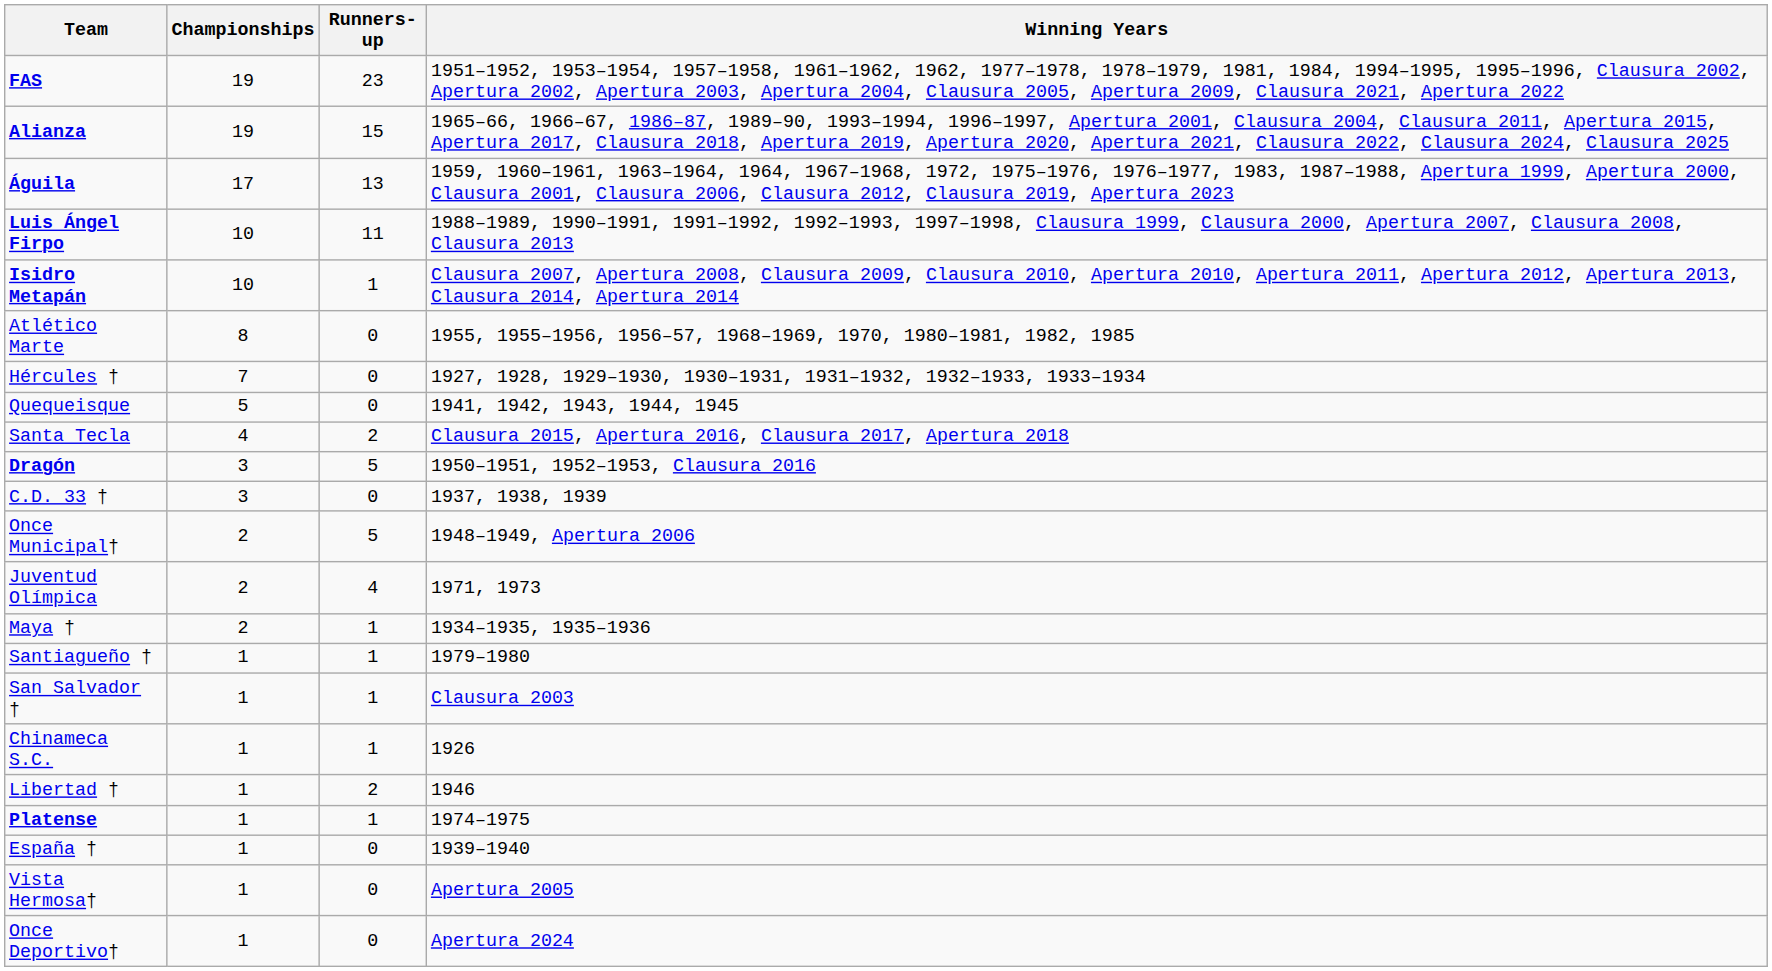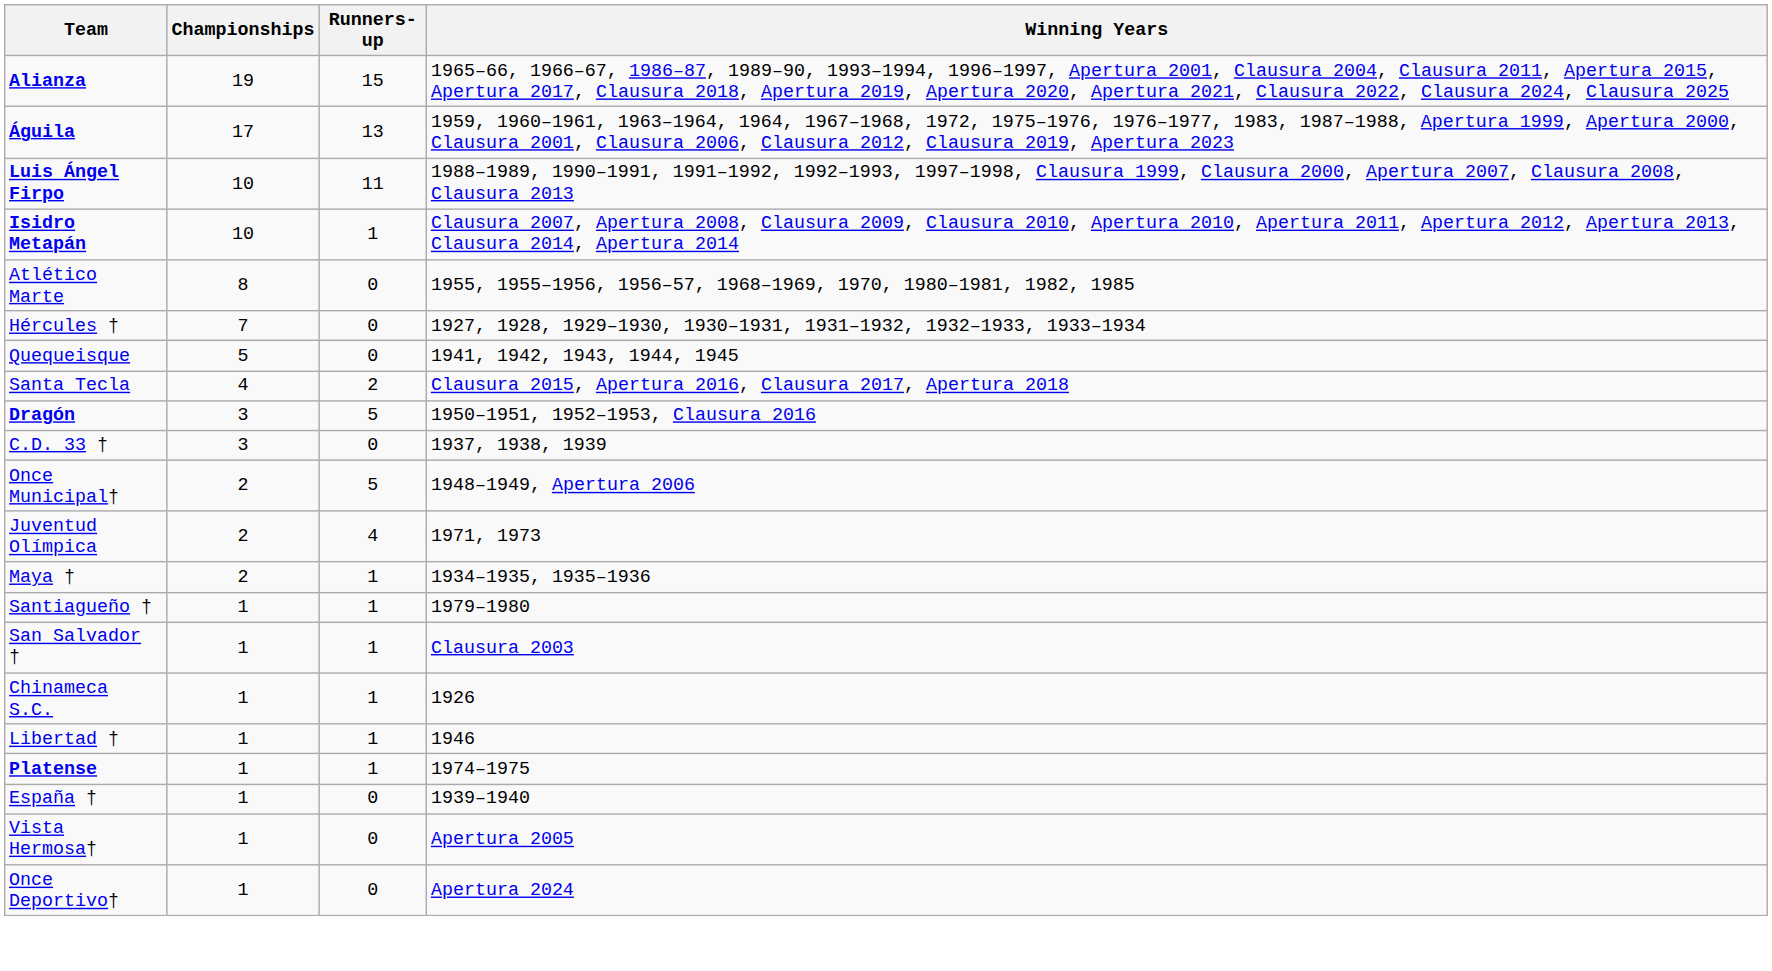 <table class="wikitable">
 <tr>
 <th>Team</th>
 <th>Championships</th>
 <th>Runners-up</th>
 <th>Winning Years</th>
-</tr>
-<tr>
-<td><strong><a href='#'>FAS</a></strong></td>
-<td style="text-align:center;">19</td>
-<td style="text-align:center;">23</td>
-<td>1951–1952, 1953–1954, 1957–1958, 1961–1962, 1962, 1977–1978, 1978–1979, 1981, 1984, 1994–1995, 1995–1996, <a href='#'>Clausura 2002</a>, <a href='#'>Apertura 2002</a>, <a href='#'>Apertura 2003</a>, <a href='#'>Apertura 2004</a>, <a href='#'>Clausura 2005</a>, <a href='#'>Apertura 2009</a>, <a href='#'>Clausura 2021</a>, <a href='#'>Apertura 2022</a></td>
 </tr>
 <tr>
 <td><strong><a href='#'>Alianza</a></strong></td>
 <td style="text-align:center;">19</td>
 <td style="text-align:center;">15</td>
 <td>1965–66, 1966–67, <a href='#'>1986–87</a>, 1989–90, 1993–1994, 1996–1997, <a href='#'>Apertura 2001</a>, <a href='#'>Clausura 2004</a>, <a href='#'>Clausura 2011</a>, <a href='#'>Apertura 2015</a>, <a href='#'>Apertura 2017</a>, <a href='#'>Clausura 2018</a>, <a href='#'>Apertura 2019</a>, <a href='#'>Apertura 2020</a>, <a href='#'>Apertura 2021</a>, <a href='#'>Clausura 2022</a>, <a href='#'>Clausura 2024</a>, <a href='#'>Clausura 2025</a></td>
 </tr>
 <tr>
 <td><strong><a href='#'>Águila</a></strong></td>
 <td style="text-align:center;">17</td>
 <td style="text-align:center;">13</td>
 <td>1959, 1960–1961, 1963–1964, 1964, 1967–1968, 1972, 1975–1976, 1976–1977, 1983, 1987–1988, <a href='#'>Apertura 1999</a>, <a href='#'>Apertura 2000</a>, <a href='#'>Clausura 2001</a>, <a href='#'>Clausura 2006</a>, <a href='#'>Clausura 2012</a>, <a href='#'>Clausura 2019</a>, <a href='#'>Apertura 2023</a></td>
 </tr>
 <tr>
 <td><strong><a href='#'>Luis Ángel Firpo</a></strong></td>
 <td style="text-align:center;">10</td>
 <td style="text-align:center;">11</td>
 <td>1988–1989, 1990–1991, 1991–1992, 1992–1993, 1997–1998, <a href='#'>Clausura 1999</a>, <a href='#'>Clausura 2000</a>, <a href='#'>Apertura 2007</a>, <a href='#'>Clausura 2008</a>, <a href='#'>Clausura 2013</a></td>
 </tr>
 <tr>
 <td><strong><a href='#'>Isidro Metapán</a></strong></td>
 <td style="text-align:center;">10</td>
 <td style="text-align:center;">1</td>
 <td><a href='#'>Clausura 2007</a>, <a href='#'>Apertura 2008</a>, <a href='#'>Clausura 2009</a>, <a href='#'>Clausura 2010</a>, <a href='#'>Apertura 2010</a>, <a href='#'>Apertura 2011</a>, <a href='#'>Apertura 2012</a>, <a href='#'>Apertura 2013</a>, <a href='#'>Clausura 2014</a>, <a href='#'>Apertura 2014</a></td>
 </tr>
 <tr>
 <td><a href='#'>Atlético Marte</a></td>
 <td style="text-align:center;">8</td>
 <td style="text-align:center;">0</td>
 <td>1955, 1955–1956, 1956–57, 1968–1969, 1970, 1980–1981, 1982, 1985</td>
 </tr>
 <tr>
 <td><a href='#'>Hércules</a> †</td>
 <td style="text-align:center;">7</td>
 <td style="text-align:center;">0</td>
 <td>1927, 1928, 1929–1930, 1930–1931, 1931–1932, 1932–1933, 1933–1934</td>
 </tr>
 <tr>
 <td><a href='#'>Quequeisque</a></td>
 <td style="text-align:center;">5</td>
 <td style="text-align:center;">0</td>
 <td>1941, 1942, 1943, 1944, 1945</td>
 </tr>
 <tr>
 <td><a href='#'>Santa Tecla</a></td>
 <td style="text-align:center;">4</td>
 <td style="text-align:center;">2</td>
 <td><a href='#'>Clausura 2015</a>, <a href='#'>Apertura 2016</a>, <a href='#'>Clausura 2017</a>, <a href='#'>Apertura 2018</a></td>
 </tr>
 <tr>
 <td><strong><a href='#'>Dragón</a></strong></td>
 <td style="text-align:center;">3</td>
 <td style="text-align:center;">5</td>
 <td>1950–1951, 1952–1953, <a href='#'>Clausura 2016</a></td>
 </tr>
 <tr>
 <td><a href='#'>C.D. 33</a> †</td>
 <td style="text-align:center;">3</td>
 <td style="text-align:center;">0</td>
 <td>1937, 1938, 1939</td>
 </tr>
 <tr>
 <td><a href='#'>Once Municipal</a>†</td>
 <td style="text-align:center;">2</td>
 <td style="text-align:center;">5</td>
 <td>1948–1949, <a href='#'>Apertura 2006</a></td>
 </tr>
 <tr>
 <td><a href='#'>Juventud Olímpica</a></td>
 <td style="text-align:center;">2</td>
 <td style="text-align:center;">4</td>
 <td>1971, 1973</td>
 </tr>
 <tr>
 <td><a href='#'>Maya</a> †</td>
 <td style="text-align:center;">2</td>
 <td style="text-align:center;">1</td>
 <td>1934–1935, 1935–1936</td>
 </tr>
 <tr>
 <td><a href='#'>Santiagueño</a> †</td>
 <td style="text-align:center;">1</td>
 <td style="text-align:center;">1</td>
 <td>1979–1980</td>
 </tr>
 <tr>
 <td><a href='#'>San Salvador</a> †</td>
 <td style="text-align:center;">1</td>
 <td style="text-align:center;">1</td>
 <td><a href='#'>Clausura 2003</a></td>
 </tr>
 <tr>
 <td><a href='#'>Chinameca S.C.</a></td>
 <td style="text-align:center;">1</td>
 <td style="text-align:center;">1</td>
 <td>1926</td>
 </tr>
 <tr>
 <td><a href='#'>Libertad</a> †</td>
 <td style="text-align:center;">1</td>
-<td style="text-align:center;">2</td>
+<td style="text-align:center;">1</td>
 <td>1946</td>
 </tr>
 <tr>
 <td><strong><a href='#'>Platense</a></strong></td>
 <td style="text-align:center;">1</td>
 <td style="text-align:center;">1</td>
 <td>1974–1975</td>
 </tr>
 <tr>
 <td><a href='#'>España</a> †</td>
 <td style="text-align:center;">1</td>
 <td style="text-align:center;">0</td>
 <td>1939–1940</td>
 </tr>
 <tr>
 <td><a href='#'>Vista Hermosa</a>†</td>
 <td style="text-align:center;">1</td>
 <td style="text-align:center;">0</td>
 <td><a href='#'>Apertura 2005</a></td>
 </tr>
 <tr>
 <td><a href='#'>Once Deportivo</a>†</td>
 <td style="text-align:center;">1</td>
 <td style="text-align:center;">0</td>
 <td><a href='#'>Apertura 2024</a></td>
 </tr>
 </table>
